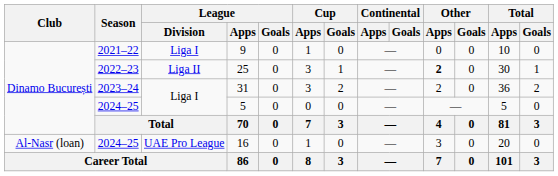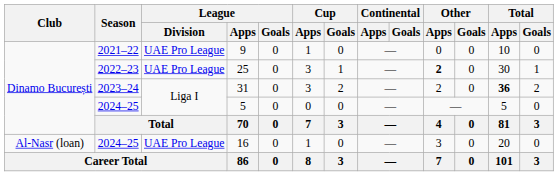 <table class=wikitable style=text-align:center>
 <tr>
 <th rowspan=2>Club</th>
 <th rowspan=2>Season</th>
 <th colspan=3>League</th>
 <th colspan=2>Cup</th>
 <th colspan=2>Continental</th>
 <th colspan=2>Other</th>
 <th colspan=2>Total</th>
 </tr>
 <tr>
 <th>Division</th>
 <th>Apps</th>
 <th>Goals</th>
 <th>Apps</th>
 <th>Goals</th>
 <th>Apps</th>
 <th>Goals</th>
 <th>Apps</th>
 <th>Goals</th>
 <th>Apps</th>
 <th>Goals</th>
 </tr>
 <tr>
 <td rowspan="5"><a href='#'>Dinamo București</a></td>
 <td><a href='#'>2021–22</a></td>
-<td rowspan="1"><a href='#'>Liga I</a></td>
+<td rowspan="1"><a href='#'>UAE Pro League</a></td>
 <td>9</td>
 <td>0</td>
 <td>1</td>
 <td>0</td>
 <td colspan="2">—</td>
 <td>0</td>
 <td>0</td>
 <td>10</td>
 <td>0</td>
 </tr>
 <tr>
 <td><a href='#'>2022–23</a></td>
-<td rowspan="1"><a href='#'>Liga II</a></td>
+<td rowspan="1"><a href='#'>UAE Pro League</a></td>
 <td>25</td>
 <td>0</td>
 <td>3</td>
 <td>1</td>
 <td colspan="2">—</td>
 <td><strong>2</strong></td>
 <td>0</td>
 <td>30</td>
 <td>1</td>
 </tr>
 <tr>
 <td><a href='#'>2023–24</a></td>
 <td rowspan="2">Liga I</td>
 <td>31</td>
 <td>0</td>
 <td>3</td>
 <td>2</td>
 <td colspan="2">—</td>
 <td>2</td>
 <td>0</td>
-<td>36</td>
+<td><strong>36</strong></td>
 <td>2</td>
 </tr>
 <tr>
 <td><a href='#'>2024–25</a></td>
 <td>5</td>
 <td>0</td>
 <td>0</td>
 <td>0</td>
 <td colspan="2">—</td>
 <td colspan="2">—</td>
 <td>5</td>
 <td>0</td>
 </tr>
 <tr>
 <th colspan=2>Total</th>
 <th>70</th>
 <th>0</th>
 <th>7</th>
 <th>3</th>
 <th colspan="2">—</th>
 <th>4</th>
 <th>0</th>
 <th>81</th>
 <th>3</th>
 </tr>
 <tr>
 <td rowspan="1"><a href='#'>Al-Nasr</a> (loan)</td>
 <td><a href='#'>2024–25</a></td>
 <td rowspan="1"><a href='#'>UAE Pro League</a></td>
 <td>16</td>
 <td>0</td>
 <td>1</td>
 <td>0</td>
 <td colspan="2">—</td>
 <td>3</td>
 <td>0</td>
 <td>20</td>
 <td>0</td>
 </tr>
 <tr>
 <th colspan="3">Career Total</th>
 <th>86</th>
 <th>0</th>
 <th>8</th>
 <th>3</th>
 <th colspan="2">—</th>
 <th>7</th>
 <th>0</th>
 <th>101</th>
 <th>3</th>
 </tr>
 </table>
